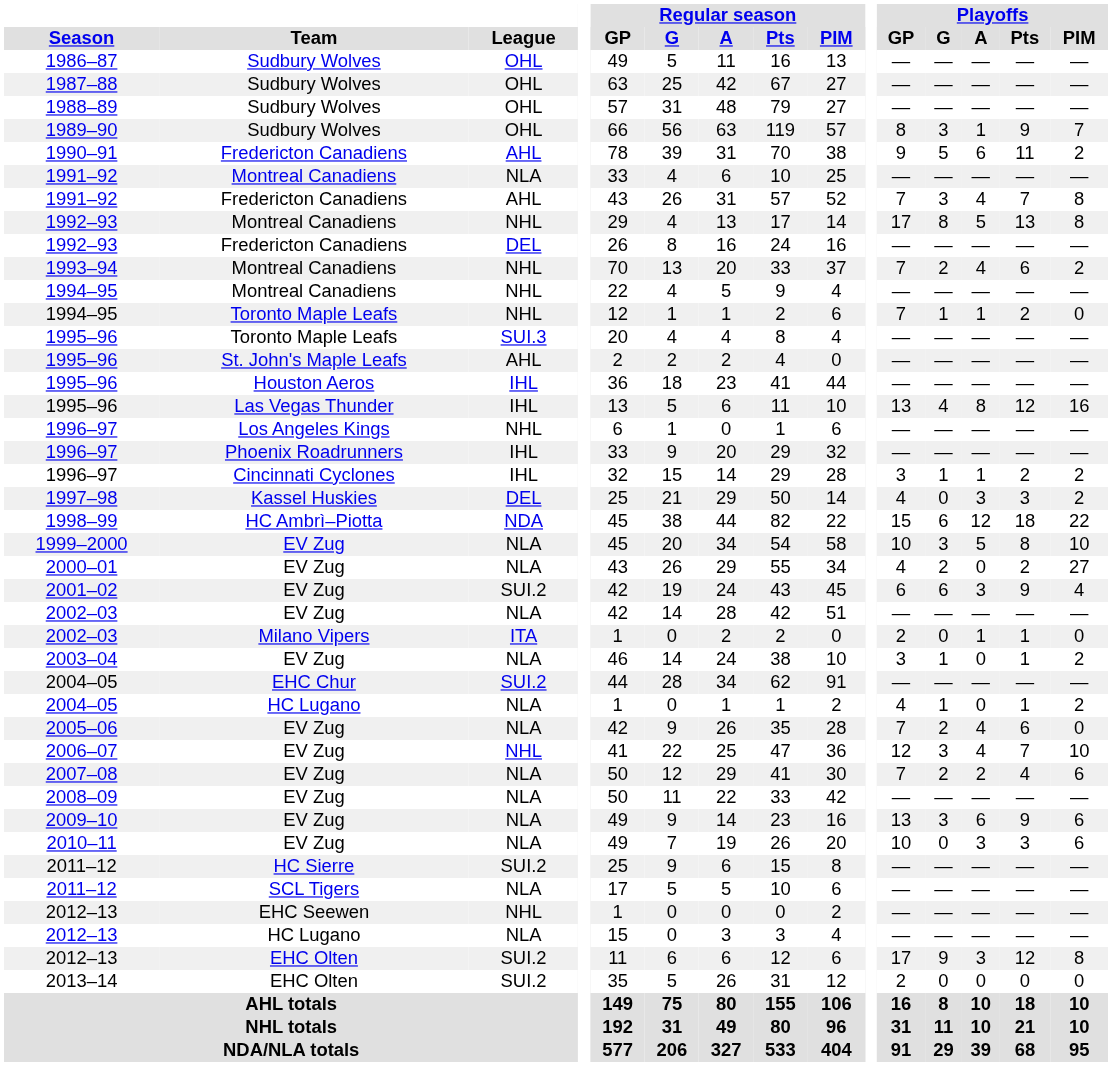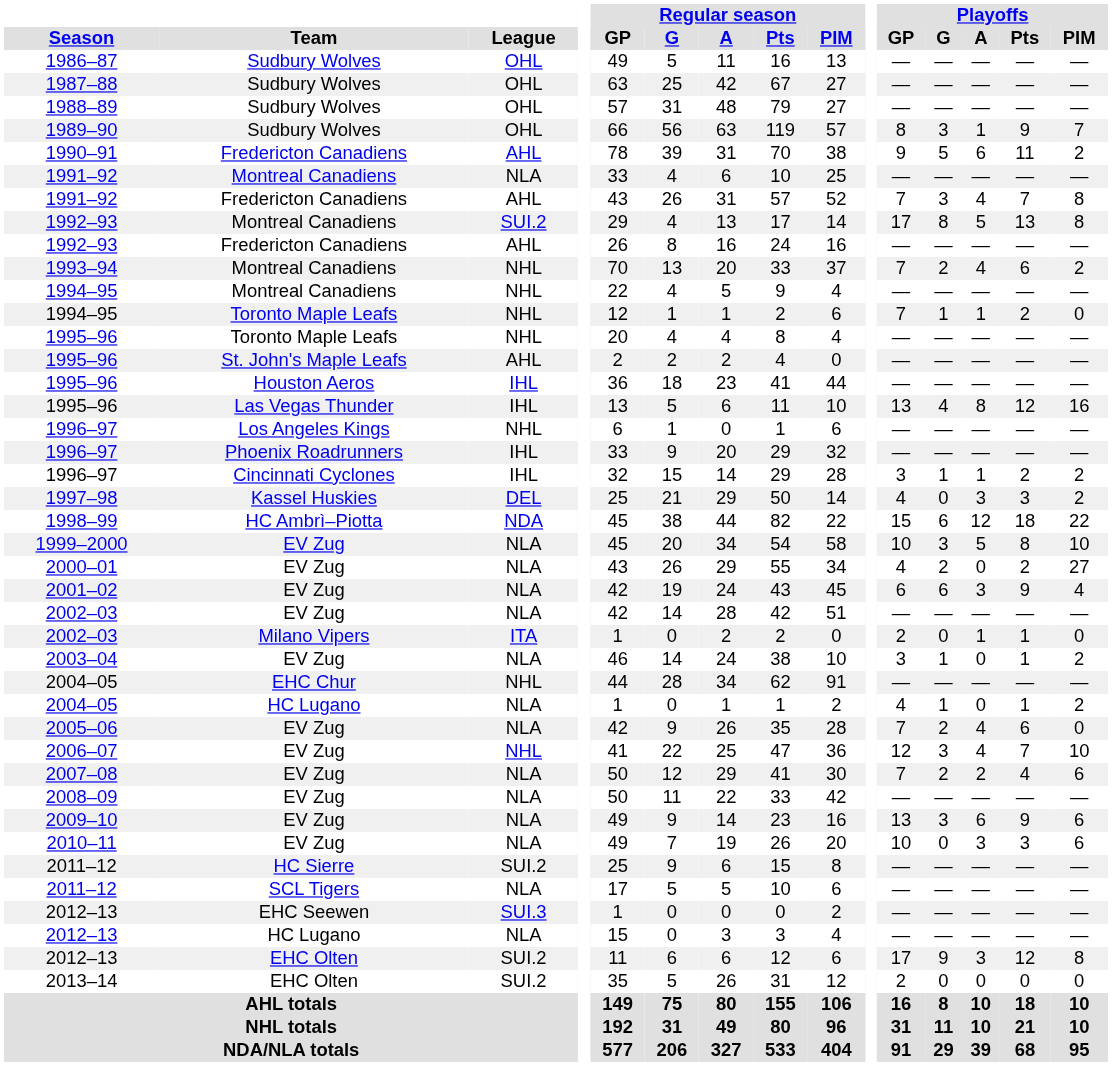 <table border="0" cellpadding="1" cellspacing="0" style="text-align:center; width:60em">
 <tr bgcolor="#e0e0e0">
 <th colspan="3" bgcolor="#ffffff"> </th>
 <th rowspan="99" bgcolor="#ffffff"> </th>
 <th colspan="5"><a href='#'>Regular season</a></th>
 <th rowspan="99" bgcolor="#ffffff"> </th>
 <th colspan="5"><a href='#'>Playoffs</a></th>
 </tr>
 <tr bgcolor="#e0e0e0">
 <th><a href='#'>Season</a></th>
 <th>Team</th>
 <th>League</th>
 <th>GP</th>
 <th><a href='#'>G</a></th>
 <th><a href='#'>A</a></th>
 <th><a href='#'>Pts</a></th>
 <th><a href='#'>PIM</a></th>
 <th>GP</th>
 <th>G</th>
 <th>A</th>
 <th>Pts</th>
 <th>PIM</th>
 </tr>
 <tr>
 <td><a href='#'>1986–87</a></td>
 <td><a href='#'>Sudbury Wolves</a></td>
 <td><a href='#'>OHL</a></td>
 <td>49</td>
 <td>5</td>
 <td>11</td>
 <td>16</td>
 <td>13</td>
 <td>—</td>
 <td>—</td>
 <td>—</td>
 <td>—</td>
 <td>—</td>
 </tr>
 <tr bgcolor="#f0f0f0">
 <td><a href='#'>1987–88</a></td>
 <td>Sudbury Wolves</td>
 <td>OHL</td>
 <td>63</td>
 <td>25</td>
 <td>42</td>
 <td>67</td>
 <td>27</td>
 <td>—</td>
 <td>—</td>
 <td>—</td>
 <td>—</td>
 <td>—</td>
 </tr>
 <tr>
 <td><a href='#'>1988–89</a></td>
 <td>Sudbury Wolves</td>
 <td>OHL</td>
 <td>57</td>
 <td>31</td>
 <td>48</td>
 <td>79</td>
 <td>27</td>
 <td>—</td>
 <td>—</td>
 <td>—</td>
 <td>—</td>
 <td>—</td>
 </tr>
 <tr bgcolor="#f0f0f0">
 <td><a href='#'>1989–90</a></td>
 <td>Sudbury Wolves</td>
 <td>OHL</td>
 <td>66</td>
 <td>56</td>
 <td>63</td>
 <td>119</td>
 <td>57</td>
 <td>8</td>
 <td>3</td>
 <td>1</td>
 <td>9</td>
 <td>7</td>
 </tr>
 <tr>
 <td><a href='#'>1990–91</a></td>
 <td><a href='#'>Fredericton Canadiens</a></td>
 <td><a href='#'>AHL</a></td>
 <td>78</td>
 <td>39</td>
 <td>31</td>
 <td>70</td>
 <td>38</td>
 <td>9</td>
 <td>5</td>
 <td>6</td>
 <td>11</td>
 <td>2</td>
 </tr>
 <tr bgcolor="#f0f0f0">
 <td><a href='#'>1991–92</a></td>
 <td><a href='#'>Montreal Canadiens</a></td>
 <td>NLA</td>
 <td>33</td>
 <td>4</td>
 <td>6</td>
 <td>10</td>
 <td>25</td>
 <td>—</td>
 <td>—</td>
 <td>—</td>
 <td>—</td>
 <td>—</td>
 </tr>
 <tr>
 <td><a href='#'>1991–92</a></td>
 <td>Fredericton Canadiens</td>
 <td>AHL</td>
 <td>43</td>
 <td>26</td>
 <td>31</td>
 <td>57</td>
 <td>52</td>
 <td>7</td>
 <td>3</td>
 <td>4</td>
 <td>7</td>
 <td>8</td>
 </tr>
 <tr bgcolor="#f0f0f0">
 <td><a href='#'>1992–93</a></td>
 <td>Montreal Canadiens</td>
-<td>NHL</td>
+<td><a href='#'>SUI.2</a></td>
 <td>29</td>
 <td>4</td>
 <td>13</td>
 <td>17</td>
 <td>14</td>
 <td>17</td>
 <td>8</td>
 <td>5</td>
 <td>13</td>
 <td>8</td>
 </tr>
 <tr>
 <td><a href='#'>1992–93</a></td>
 <td>Fredericton Canadiens</td>
-<td><a href='#'>DEL</a></td>
+<td>AHL</td>
 <td>26</td>
 <td>8</td>
 <td>16</td>
 <td>24</td>
 <td>16</td>
 <td>—</td>
 <td>—</td>
 <td>—</td>
 <td>—</td>
 <td>—</td>
 </tr>
 <tr bgcolor="#f0f0f0">
 <td><a href='#'>1993–94</a></td>
 <td>Montreal Canadiens</td>
 <td>NHL</td>
 <td>70</td>
 <td>13</td>
 <td>20</td>
 <td>33</td>
 <td>37</td>
 <td>7</td>
 <td>2</td>
 <td>4</td>
 <td>6</td>
 <td>2</td>
 </tr>
 <tr>
 <td><a href='#'>1994–95</a></td>
 <td>Montreal Canadiens</td>
 <td>NHL</td>
 <td>22</td>
 <td>4</td>
 <td>5</td>
 <td>9</td>
 <td>4</td>
 <td>—</td>
 <td>—</td>
 <td>—</td>
 <td>—</td>
 <td>—</td>
 </tr>
 <tr bgcolor="#f0f0f0">
 <td>1994–95</td>
 <td><a href='#'>Toronto Maple Leafs</a></td>
 <td>NHL</td>
 <td>12</td>
 <td>1</td>
 <td>1</td>
 <td>2</td>
 <td>6</td>
 <td>7</td>
 <td>1</td>
 <td>1</td>
 <td>2</td>
 <td>0</td>
 </tr>
 <tr>
 <td><a href='#'>1995–96</a></td>
 <td>Toronto Maple Leafs</td>
-<td><a href='#'>SUI.3</a></td>
+<td>NHL</td>
 <td>20</td>
 <td>4</td>
 <td>4</td>
 <td>8</td>
 <td>4</td>
 <td>—</td>
 <td>—</td>
 <td>—</td>
 <td>—</td>
 <td>—</td>
 </tr>
 <tr bgcolor="#f0f0f0">
 <td><a href='#'>1995–96</a></td>
 <td><a href='#'>St. John's Maple Leafs</a></td>
 <td>AHL</td>
 <td>2</td>
 <td>2</td>
 <td>2</td>
 <td>4</td>
 <td>0</td>
 <td>—</td>
 <td>—</td>
 <td>—</td>
 <td>—</td>
 <td>—</td>
 </tr>
 <tr>
 <td><a href='#'>1995–96</a></td>
 <td><a href='#'>Houston Aeros</a></td>
 <td><a href='#'>IHL</a></td>
 <td>36</td>
 <td>18</td>
 <td>23</td>
 <td>41</td>
 <td>44</td>
 <td>—</td>
 <td>—</td>
 <td>—</td>
 <td>—</td>
 <td>—</td>
 </tr>
 <tr bgcolor="#f0f0f0">
 <td>1995–96</td>
 <td><a href='#'>Las Vegas Thunder</a></td>
 <td>IHL</td>
 <td>13</td>
 <td>5</td>
 <td>6</td>
 <td>11</td>
 <td>10</td>
 <td>13</td>
 <td>4</td>
 <td>8</td>
 <td>12</td>
 <td>16</td>
 </tr>
 <tr>
 <td><a href='#'>1996–97</a></td>
 <td><a href='#'>Los Angeles Kings</a></td>
 <td>NHL</td>
 <td>6</td>
 <td>1</td>
 <td>0</td>
 <td>1</td>
 <td>6</td>
 <td>—</td>
 <td>—</td>
 <td>—</td>
 <td>—</td>
 <td>—</td>
 </tr>
 <tr bgcolor="#f0f0f0">
 <td><a href='#'>1996–97</a></td>
 <td><a href='#'>Phoenix Roadrunners</a></td>
 <td>IHL</td>
 <td>33</td>
 <td>9</td>
 <td>20</td>
 <td>29</td>
 <td>32</td>
 <td>—</td>
 <td>—</td>
 <td>—</td>
 <td>—</td>
 <td>—</td>
 </tr>
 <tr>
 <td>1996–97</td>
 <td><a href='#'>Cincinnati Cyclones</a></td>
 <td>IHL</td>
 <td>32</td>
 <td>15</td>
 <td>14</td>
 <td>29</td>
 <td>28</td>
 <td>3</td>
 <td>1</td>
 <td>1</td>
 <td>2</td>
 <td>2</td>
 </tr>
 <tr bgcolor="#f0f0f0">
 <td><a href='#'>1997–98</a></td>
 <td><a href='#'>Kassel Huskies</a></td>
 <td><a href='#'>DEL</a></td>
 <td>25</td>
 <td>21</td>
 <td>29</td>
 <td>50</td>
 <td>14</td>
 <td>4</td>
 <td>0</td>
 <td>3</td>
 <td>3</td>
 <td>2</td>
 </tr>
 <tr>
 <td><a href='#'>1998–99</a></td>
 <td><a href='#'>HC Ambrì–Piotta</a></td>
 <td><a href='#'>NDA</a></td>
 <td>45</td>
 <td>38</td>
 <td>44</td>
 <td>82</td>
 <td>22</td>
 <td>15</td>
 <td>6</td>
 <td>12</td>
 <td>18</td>
 <td>22</td>
 </tr>
 <tr bgcolor="#f0f0f0">
 <td><a href='#'>1999–2000</a></td>
 <td><a href='#'>EV Zug</a></td>
 <td>NLA</td>
 <td>45</td>
 <td>20</td>
 <td>34</td>
 <td>54</td>
 <td>58</td>
 <td>10</td>
 <td>3</td>
 <td>5</td>
 <td>8</td>
 <td>10</td>
 </tr>
 <tr>
 <td><a href='#'>2000–01</a></td>
 <td>EV Zug</td>
 <td>NLA</td>
 <td>43</td>
 <td>26</td>
 <td>29</td>
 <td>55</td>
 <td>34</td>
 <td>4</td>
 <td>2</td>
 <td>0</td>
 <td>2</td>
 <td>27</td>
 </tr>
 <tr bgcolor="#f0f0f0">
 <td><a href='#'>2001–02</a></td>
 <td>EV Zug</td>
-<td>SUI.2</td>
+<td>NLA</td>
 <td>42</td>
 <td>19</td>
 <td>24</td>
 <td>43</td>
 <td>45</td>
 <td>6</td>
 <td>6</td>
 <td>3</td>
 <td>9</td>
 <td>4</td>
 </tr>
 <tr>
 <td><a href='#'>2002–03</a></td>
 <td>EV Zug</td>
 <td>NLA</td>
 <td>42</td>
 <td>14</td>
 <td>28</td>
 <td>42</td>
 <td>51</td>
 <td>—</td>
 <td>—</td>
 <td>—</td>
 <td>—</td>
 <td>—</td>
 </tr>
 <tr bgcolor="#f0f0f0">
 <td><a href='#'>2002–03</a></td>
 <td><a href='#'>Milano Vipers</a></td>
 <td><a href='#'>ITA</a></td>
 <td>1</td>
 <td>0</td>
 <td>2</td>
 <td>2</td>
 <td>0</td>
 <td>2</td>
 <td>0</td>
 <td>1</td>
 <td>1</td>
 <td>0</td>
 </tr>
 <tr>
 <td><a href='#'>2003–04</a></td>
 <td>EV Zug</td>
 <td>NLA</td>
 <td>46</td>
 <td>14</td>
 <td>24</td>
 <td>38</td>
 <td>10</td>
 <td>3</td>
 <td>1</td>
 <td>0</td>
 <td>1</td>
 <td>2</td>
 </tr>
 <tr bgcolor="#f0f0f0">
 <td>2004–05</td>
 <td><a href='#'>EHC Chur</a></td>
-<td><a href='#'>SUI.2</a></td>
+<td>NHL</td>
 <td>44</td>
 <td>28</td>
 <td>34</td>
 <td>62</td>
 <td>91</td>
 <td>—</td>
 <td>—</td>
 <td>—</td>
 <td>—</td>
 <td>—</td>
 </tr>
 <tr>
 <td><a href='#'>2004–05</a></td>
 <td><a href='#'>HC Lugano</a></td>
 <td>NLA</td>
 <td>1</td>
 <td>0</td>
 <td>1</td>
 <td>1</td>
 <td>2</td>
 <td>4</td>
 <td>1</td>
 <td>0</td>
 <td>1</td>
 <td>2</td>
 </tr>
 <tr bgcolor="#f0f0f0">
 <td><a href='#'>2005–06</a></td>
 <td>EV Zug</td>
 <td>NLA</td>
 <td>42</td>
 <td>9</td>
 <td>26</td>
 <td>35</td>
 <td>28</td>
 <td>7</td>
 <td>2</td>
 <td>4</td>
 <td>6</td>
 <td>0</td>
 </tr>
 <tr>
 <td><a href='#'>2006–07</a></td>
 <td>EV Zug</td>
 <td><a href='#'>NHL</a></td>
 <td>41</td>
 <td>22</td>
 <td>25</td>
 <td>47</td>
 <td>36</td>
 <td>12</td>
 <td>3</td>
 <td>4</td>
 <td>7</td>
 <td>10</td>
 </tr>
 <tr bgcolor="#f0f0f0">
 <td><a href='#'>2007–08</a></td>
 <td>EV Zug</td>
 <td>NLA</td>
 <td>50</td>
 <td>12</td>
 <td>29</td>
 <td>41</td>
 <td>30</td>
 <td>7</td>
 <td>2</td>
 <td>2</td>
 <td>4</td>
 <td>6</td>
 </tr>
 <tr>
 <td><a href='#'>2008–09</a></td>
 <td>EV Zug</td>
 <td>NLA</td>
 <td>50</td>
 <td>11</td>
 <td>22</td>
 <td>33</td>
 <td>42</td>
 <td>—</td>
 <td>—</td>
 <td>—</td>
 <td>—</td>
 <td>—</td>
 </tr>
 <tr bgcolor="#f0f0f0">
 <td><a href='#'>2009–10</a></td>
 <td>EV Zug</td>
 <td>NLA</td>
 <td>49</td>
 <td>9</td>
 <td>14</td>
 <td>23</td>
 <td>16</td>
 <td>13</td>
 <td>3</td>
 <td>6</td>
 <td>9</td>
 <td>6</td>
 </tr>
 <tr>
 <td><a href='#'>2010–11</a></td>
 <td>EV Zug</td>
 <td>NLA</td>
 <td>49</td>
 <td>7</td>
 <td>19</td>
 <td>26</td>
 <td>20</td>
 <td>10</td>
 <td>0</td>
 <td>3</td>
 <td>3</td>
 <td>6</td>
 </tr>
 <tr bgcolor="#f0f0f0">
 <td>2011–12</td>
 <td><a href='#'>HC Sierre</a></td>
 <td>SUI.2</td>
 <td>25</td>
 <td>9</td>
 <td>6</td>
 <td>15</td>
 <td>8</td>
 <td>—</td>
 <td>—</td>
 <td>—</td>
 <td>—</td>
 <td>—</td>
 </tr>
 <tr>
 <td><a href='#'>2011–12</a></td>
 <td><a href='#'>SCL Tigers</a></td>
 <td>NLA</td>
 <td>17</td>
 <td>5</td>
 <td>5</td>
 <td>10</td>
 <td>6</td>
 <td>—</td>
 <td>—</td>
 <td>—</td>
 <td>—</td>
 <td>—</td>
 </tr>
 <tr bgcolor="#f0f0f0">
 <td>2012–13</td>
 <td>EHC Seewen</td>
-<td>NHL</td>
+<td><a href='#'>SUI.3</a></td>
 <td>1</td>
 <td>0</td>
 <td>0</td>
 <td>0</td>
 <td>2</td>
 <td>—</td>
 <td>—</td>
 <td>—</td>
 <td>—</td>
 <td>—</td>
 </tr>
 <tr>
 <td><a href='#'>2012–13</a></td>
 <td>HC Lugano</td>
 <td>NLA</td>
 <td>15</td>
 <td>0</td>
 <td>3</td>
 <td>3</td>
 <td>4</td>
 <td>—</td>
 <td>—</td>
 <td>—</td>
 <td>—</td>
 <td>—</td>
 </tr>
 <tr bgcolor="#f0f0f0">
 <td>2012–13</td>
 <td><a href='#'>EHC Olten</a></td>
 <td>SUI.2</td>
 <td>11</td>
 <td>6</td>
 <td>6</td>
 <td>12</td>
 <td>6</td>
 <td>17</td>
 <td>9</td>
 <td>3</td>
 <td>12</td>
 <td>8</td>
 </tr>
 <tr>
 <td>2013–14</td>
 <td>EHC Olten</td>
 <td>SUI.2</td>
 <td>35</td>
 <td>5</td>
 <td>26</td>
 <td>31</td>
 <td>12</td>
 <td>2</td>
 <td>0</td>
 <td>0</td>
 <td>0</td>
 <td>0</td>
 </tr>
 <tr bgcolor="#e0e0e0">
 <th colspan="3">AHL totals</th>
 <th>149</th>
 <th>75</th>
 <th>80</th>
 <th>155</th>
 <th>106</th>
 <th>16</th>
 <th>8</th>
 <th>10</th>
 <th>18</th>
 <th>10</th>
 </tr>
 <tr bgcolor="#e0e0e0">
 <th colspan="3">NHL totals</th>
 <th>192</th>
 <th>31</th>
 <th>49</th>
 <th>80</th>
 <th>96</th>
 <th>31</th>
 <th>11</th>
 <th>10</th>
 <th>21</th>
 <th>10</th>
 </tr>
 <tr bgcolor="#e0e0e0">
 <th colspan="3">NDA/NLA totals</th>
 <th>577</th>
 <th>206</th>
 <th>327</th>
 <th>533</th>
 <th>404</th>
 <th>91</th>
 <th>29</th>
 <th>39</th>
 <th>68</th>
 <th>95</th>
 </tr>
 </table>
